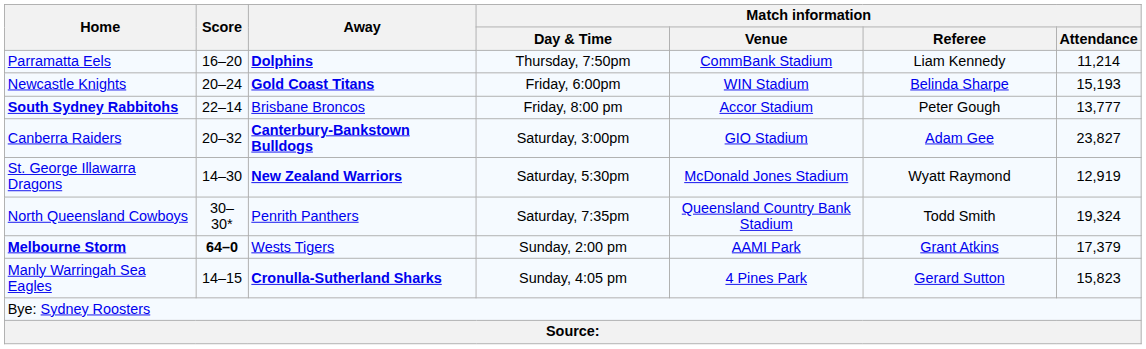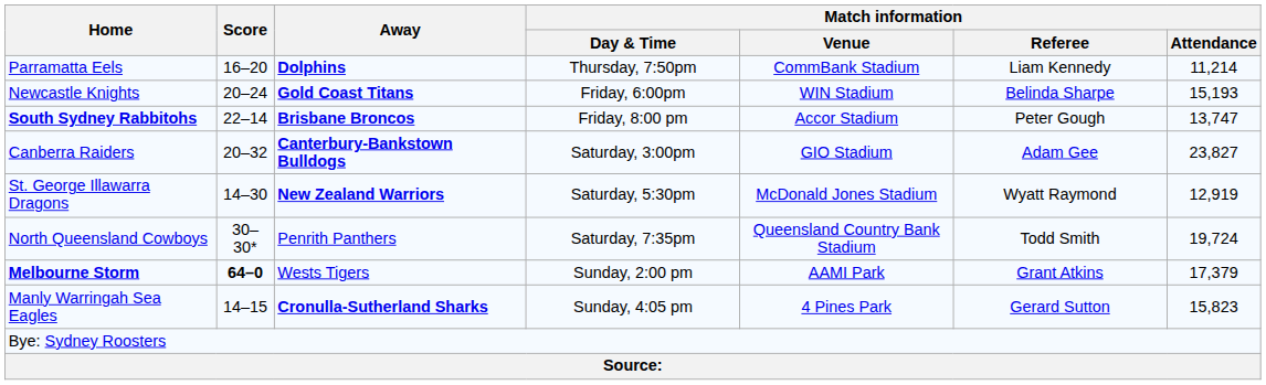 <table class="wikitable" style="border-collapse:collapse; text-align:center; width:100%;">
 <tr style="text-align:center; background:#f5faff;"  style="background:#c1d8ff;">
 <th rowspan="2">Home</th>
 <th rowspan="2">Score</th>
 <th rowspan="2">Away</th>
 <th colspan="4">Match information</th>
 </tr>
 <tr>
 <th width="17%">Day & Time</th>
 <th width="17%">Venue</th>
 <th width="17%">Referee</th>
 <th width="5%">Attendance</th>
 </tr>
 <tr style="text-align:center; background:#f5faff;">
 <td align="left"> <a href='#'>Parramatta Eels</a></td>
 <td>16–20</td>
 <td align="left"><strong> <a href='#'>Dolphins</a></strong></td>
 <td>Thursday, 7:50pm</td>
 <td><a href='#'>CommBank Stadium</a></td>
 <td>Liam Kennedy</td>
 <td>11,214</td>
 </tr>
 <tr style="text-align:center; background:#f5faff;">
 <td align="left"> <a href='#'>Newcastle Knights</a></td>
 <td>20–24</td>
 <td align="left"><strong> <a href='#'>Gold Coast Titans</a></strong></td>
 <td>Friday, 6:00pm</td>
 <td><a href='#'>WIN Stadium</a></td>
 <td><a href='#'>Belinda Sharpe</a></td>
 <td>15,193</td>
 </tr>
 <tr style="text-align:center; background:#f5faff;">
 <td align="left"><strong> <a href='#'>South Sydney Rabbitohs</a></strong></td>
 <td>22–14</td>
-<td align="left"> <a href='#'>Brisbane Broncos</a></td>
+<td align="left"><strong> <a href='#'>Brisbane Broncos</a></strong></td>
 <td>Friday, 8:00 pm</td>
 <td><a href='#'>Accor Stadium</a></td>
 <td>Peter Gough</td>
-<td>13,777</td>
+<td>13,747</td>
 </tr>
 <tr style="text-align:center; background:#f5faff;">
 <td align="left"> <a href='#'>Canberra Raiders</a></td>
 <td>20–32</td>
 <td align="left"><strong> <a href='#'>Canterbury-Bankstown Bulldogs</a></strong></td>
 <td>Saturday, 3:00pm</td>
 <td><a href='#'>GIO Stadium</a></td>
 <td><a href='#'>Adam Gee</a></td>
 <td>23,827</td>
 </tr>
 <tr style="text-align:center; background:#f5faff;">
 <td align="left"> <a href='#'>St. George Illawarra Dragons</a></td>
 <td>14–30</td>
 <td align="left"><strong> <a href='#'>New Zealand Warriors</a></strong></td>
 <td>Saturday, 5:30pm</td>
 <td><a href='#'>McDonald Jones Stadium</a></td>
 <td>Wyatt Raymond</td>
 <td>12,919</td>
 </tr>
 <tr style="text-align:center; background:#f5faff;">
 <td align="left"> <a href='#'>North Queensland Cowboys</a></td>
 <td>30–30*</td>
 <td align="left"> <a href='#'>Penrith Panthers</a></td>
 <td>Saturday, 7:35pm</td>
 <td><a href='#'>Queensland Country Bank Stadium</a></td>
 <td>Todd Smith</td>
-<td>19,324</td>
+<td>19,724</td>
 </tr>
 <tr style="text-align:center; background:#f5faff;">
 <td align="left"><strong> <a href='#'>Melbourne Storm</a></strong></td>
 <td><strong>64–0</strong></td>
 <td align="left"> <a href='#'>Wests Tigers</a></td>
 <td>Sunday, 2:00 pm</td>
 <td><a href='#'>AAMI Park</a></td>
 <td><a href='#'>Grant Atkins</a></td>
 <td>17,379</td>
 </tr>
 <tr style="text-align:center; background:#f5faff;">
 <td align="left"> <a href='#'>Manly Warringah Sea Eagles</a></td>
 <td>14–15</td>
 <td align="left"><strong> <a href='#'>Cronulla-Sutherland Sharks</a></strong></td>
 <td>Sunday, 4:05 pm</td>
 <td><a href='#'>4 Pines Park</a></td>
 <td><a href='#'>Gerard Sutton</a></td>
 <td>15,823</td>
 </tr>
 <tr style="text-align:center; background:#f5faff;">
 <td colspan="7" align="left">Bye:  <a href='#'>Sydney Roosters</a></td>
 </tr>
 <tr>
 <th colspan="7" align="left">Source:</th>
 </tr>
 </table>
